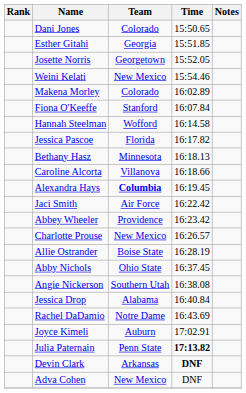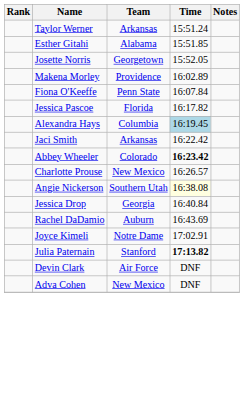 <table class="wikitable sortable" style="text-align:center">
 <tr>
 <th>Rank</th>
 <th>Name</th>
 <th>Team</th>
 <th>Time</th>
 <th>Notes</th>
 </tr>
 <tr>
 <td></td>
-<td align=left> <a href='#'>Dani Jones</a></td>
-<td><a href='#'>Colorado</a></td>
-<td>15:50.65</td>
+<td align=left> <a href='#'>Taylor Werner</a></td>
+<td><a href='#'>Arkansas</a></td>
+<td>15:51.24</td>
 <td></td>
 </tr>
 <tr>
 <td></td>
 <td align=left> <a href='#'>Esther Gitahi</a></td>
-<td><a href='#'>Georgia</a></td>
+<td><a href='#'>Alabama</a></td>
 <td>15:51.85</td>
 <td></td>
 </tr>
 <tr>
 <td></td>
 <td align=left> <a href='#'>Josette Norris</a></td>
 <td><a href='#'>Georgetown</a></td>
 <td>15:52.05</td>
 <td></td>
 </tr>
 <tr>
 <td></td>
-<td align=left> <a href='#'>Weini Kelati</a></td>
-<td><a href='#'>New Mexico</a></td>
-<td>15:54.46</td>
-<td></td>
-</tr>
-<tr>
-<td></td>
 <td align=left> <a href='#'>Makena Morley</a></td>
-<td><a href='#'>Colorado</a></td>
+<td><a href='#'>Providence</a></td>
 <td>16:02.89</td>
 <td></td>
 </tr>
 <tr>
 <td></td>
 <td align=left> <a href='#'>Fiona O'Keeffe</a></td>
-<td><a href='#'>Stanford</a></td>
+<td><a href='#'>Penn State</a></td>
 <td>16:07.84</td>
-<td></td>
-</tr>
-<tr>
-<td></td>
-<td align=left> <a href='#'>Hannah Steelman</a></td>
-<td><a href='#'>Wofford</a></td>
-<td>16:14.58</td>
 <td></td>
 </tr>
 <tr>
 <td></td>
 <td align=left> <a href='#'>Jessica Pascoe</a></td>
 <td><a href='#'>Florida</a></td>
 <td>16:17.82</td>
 <td></td>
 </tr>
 <tr>
 <td></td>
-<td align=left> <a href='#'>Bethany Hasz</a></td>
-<td><a href='#'>Minnesota</a></td>
-<td>16:18.13</td>
-<td></td>
-</tr>
-<tr>
-<td></td>
-<td align=left> <a href='#'>Caroline Alcorta</a></td>
-<td><a href='#'>Villanova</a></td>
-<td>16:18.66</td>
-<td></td>
-</tr>
-<tr>
-<td></td>
 <td align=left> <a href='#'>Alexandra Hays</a></td>
-<td><strong><a href='#'>Columbia</a></strong></td>
-<td>16:19.45</td>
+<td><a href='#'>Columbia</a></td>
+<td style="background: lightblue;">16:19.45</td>
 <td></td>
 </tr>
 <tr>
 <td></td>
 <td align=left> <a href='#'>Jaci Smith</a></td>
-<td><a href='#'>Air Force</a></td>
+<td><a href='#'>Arkansas</a></td>
 <td>16:22.42</td>
 <td></td>
 </tr>
 <tr>
 <td></td>
 <td align=left> <a href='#'>Abbey Wheeler</a></td>
-<td><a href='#'>Providence</a></td>
-<td>16:23.42</td>
+<td><a href='#'>Colorado</a></td>
+<td><strong>16:23.42</strong></td>
 <td></td>
 </tr>
 <tr>
 <td></td>
 <td align=left> <a href='#'>Charlotte Prouse</a></td>
 <td><a href='#'>New Mexico</a></td>
 <td>16:26.57</td>
 <td></td>
 </tr>
 <tr>
 <td></td>
-<td align=left> <a href='#'>Allie Ostrander</a></td>
-<td><a href='#'>Boise State</a></td>
-<td>16:28.19</td>
-<td></td>
-</tr>
-<tr>
-<td></td>
-<td align=left> <a href='#'>Abby Nichols</a></td>
-<td><a href='#'>Ohio State</a></td>
-<td>16:37.45</td>
-<td></td>
-</tr>
-<tr>
-<td></td>
 <td align=left> <a href='#'>Angie Nickerson</a></td>
 <td><a href='#'>Southern Utah</a></td>
-<td>16:38.08</td>
+<td style="background: lightyellow;">16:38.08</td>
 <td></td>
 </tr>
 <tr>
 <td></td>
 <td align=left> <a href='#'>Jessica Drop</a></td>
-<td><a href='#'>Alabama</a></td>
+<td><a href='#'>Georgia</a></td>
 <td>16:40.84</td>
 <td></td>
 </tr>
 <tr>
 <td></td>
 <td align=left> <a href='#'>Rachel DaDamio</a></td>
-<td><a href='#'>Notre Dame</a></td>
+<td><a href='#'>Auburn</a></td>
 <td>16:43.69</td>
 <td></td>
 </tr>
 <tr>
 <td></td>
 <td align=left> <a href='#'>Joyce Kimeli</a></td>
-<td><a href='#'>Auburn</a></td>
+<td><a href='#'>Notre Dame</a></td>
 <td>17:02.91</td>
 <td></td>
 </tr>
 <tr>
 <td></td>
 <td align=left> <a href='#'>Julia Paternain</a></td>
-<td><a href='#'>Penn State</a></td>
+<td><a href='#'>Stanford</a></td>
 <td><strong>17:13.82</strong></td>
 <td></td>
 </tr>
 <tr>
 <td></td>
 <td align=left> <a href='#'>Devin Clark</a></td>
-<td><a href='#'>Arkansas</a></td>
-<td><strong>DNF</strong></td>
+<td><a href='#'>Air Force</a></td>
+<td>DNF</td>
 <td></td>
 </tr>
 <tr>
 <td></td>
 <td align=left> <a href='#'>Adva Cohen</a></td>
 <td><a href='#'>New Mexico</a></td>
 <td>DNF</td>
 <td></td>
 </tr>
 <tr>
 </tr>
 </table>
